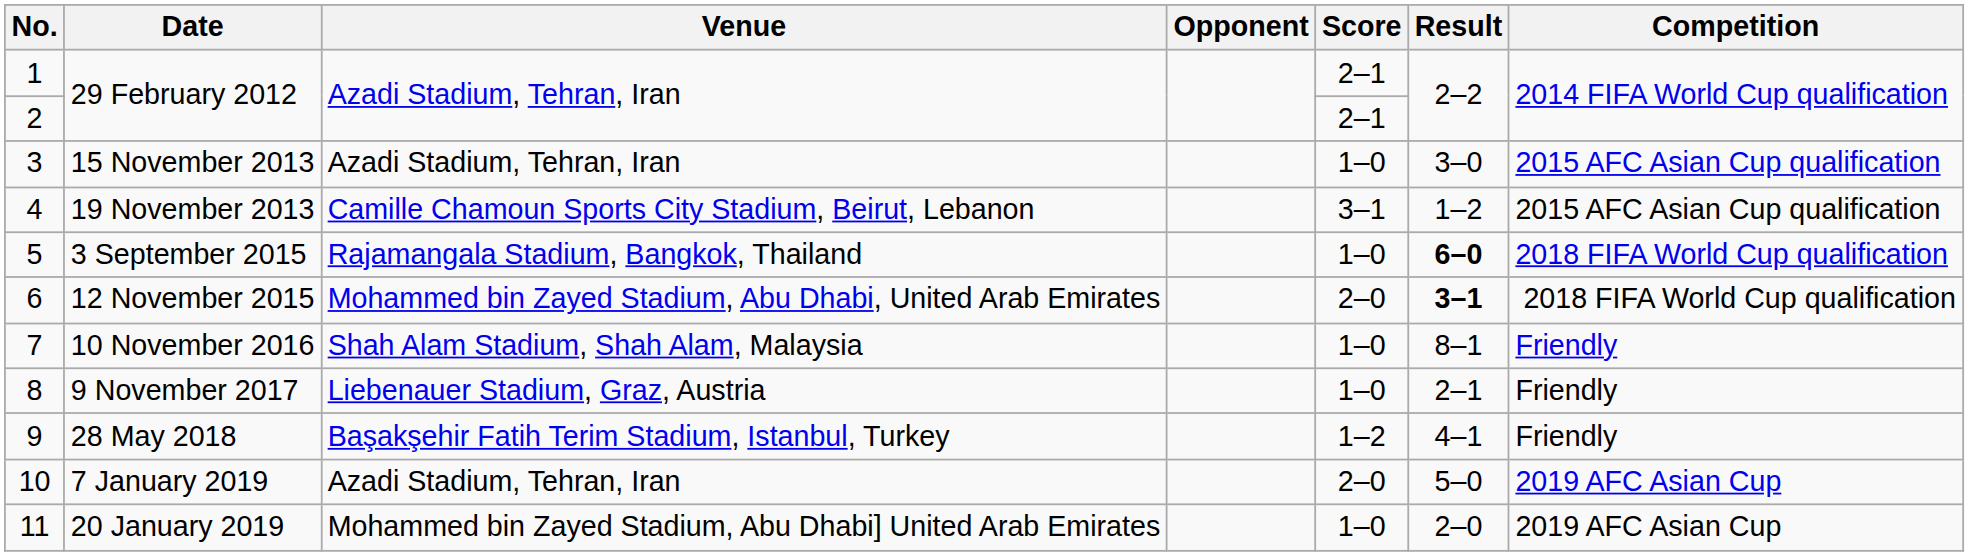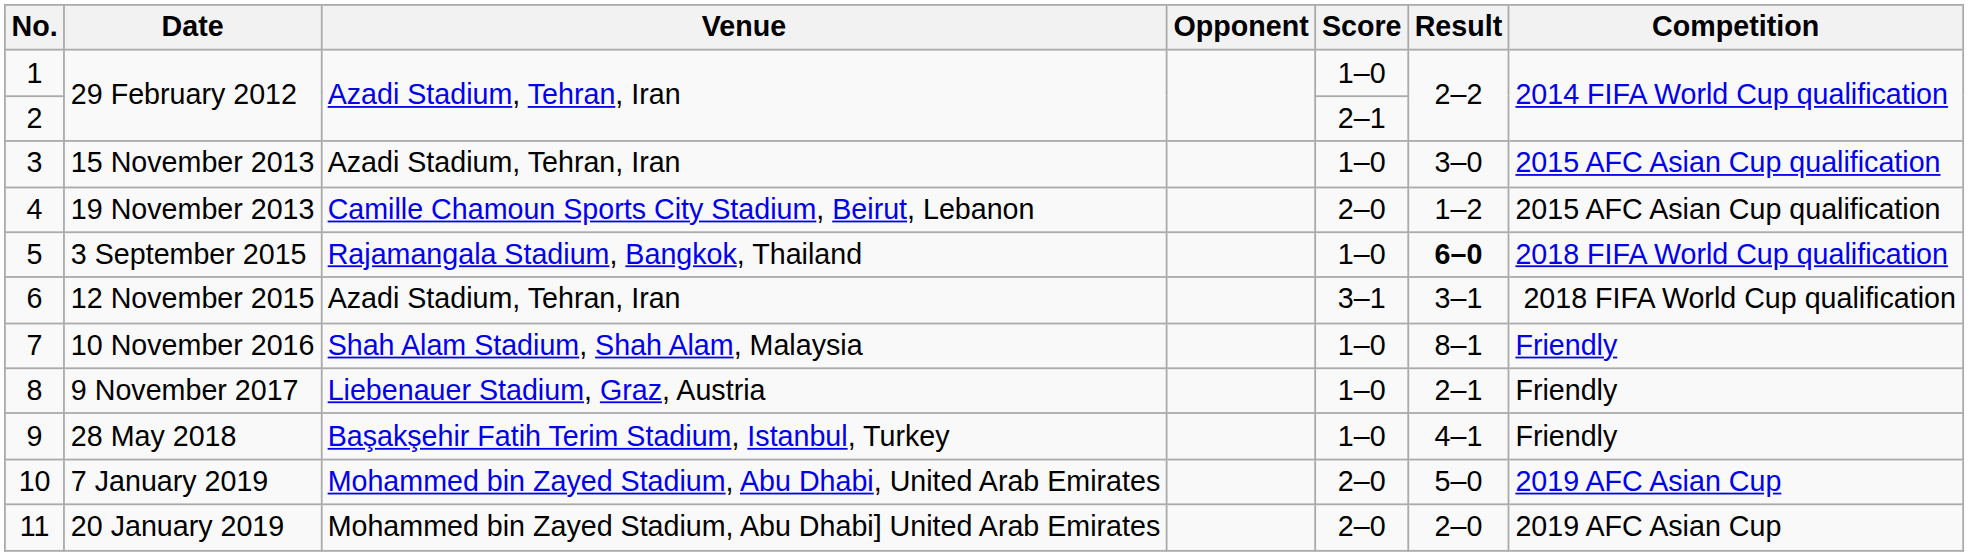 <table class="wikitable sortable">
 <tr>
 <th scope="col">No.</th>
 <th scope="col">Date</th>
 <th scope="col">Venue</th>
 <th scope="col">Opponent</th>
 <th scope="col">Score</th>
 <th scope="col">Result</th>
 <th scope="col">Competition</th>
 </tr>
 <tr>
 <td style="text-align:center">1</td>
 <td rowspan="2">29 February 2012</td>
 <td rowspan="2"><a href='#'>Azadi Stadium</a>, <a href='#'>Tehran</a>, Iran</td>
 <td rowspan="2"></td>
-<td style="text-align:center">2–1</td>
+<td style="text-align:center">1–0</td>
 <td rowspan="2" style="text-align:center">2–2</td>
 <td rowspan="2"><a href='#'>2014 FIFA World Cup qualification</a></td>
 </tr>
 <tr>
 <td style="text-align:center">2</td>
 <td style="text-align:center">2–1</td>
 </tr>
 <tr>
 <td style="text-align:center">3</td>
 <td>15 November 2013</td>
 <td>Azadi Stadium, Tehran, Iran</td>
 <td></td>
 <td style="text-align:center">1–0</td>
 <td style="text-align:center">3–0</td>
 <td><a href='#'>2015 AFC Asian Cup qualification</a></td>
 </tr>
 <tr>
 <td style="text-align:center">4</td>
 <td>19 November 2013</td>
 <td><a href='#'>Camille Chamoun Sports City Stadium</a>, <a href='#'>Beirut</a>, Lebanon</td>
 <td></td>
-<td style="text-align:center">3–1</td>
+<td style="text-align:center">2–0</td>
 <td style="text-align:center">1–2</td>
 <td>2015 AFC Asian Cup qualification</td>
 </tr>
 <tr>
 <td style="text-align:center">5</td>
 <td>3 September 2015</td>
 <td><a href='#'>Rajamangala Stadium</a>, <a href='#'>Bangkok</a>, Thailand</td>
 <td></td>
 <td style="text-align:center">1–0</td>
 <td style="text-align:center"><strong>6–0</strong></td>
 <td><a href='#'>2018 FIFA World Cup qualification</a></td>
 </tr>
 <tr>
 <td style="text-align:center">6</td>
 <td>12 November 2015</td>
-<td><a href='#'>Mohammed bin Zayed Stadium</a>, <a href='#'>Abu Dhabi</a>, United Arab Emirates</td>
+<td>Azadi Stadium, Tehran, Iran</td>
 <td></td>
-<td style="text-align:center">2–0</td>
-<td style="text-align:center"><strong>3–1</strong></td>
+<td style="text-align:center">3–1</td>
+<td style="text-align:center">3–1</td>
 <td> 2018 FIFA World Cup qualification</td>
 </tr>
 <tr>
 <td style="text-align:center">7</td>
 <td>10 November 2016</td>
 <td><a href='#'>Shah Alam Stadium</a>, <a href='#'>Shah Alam</a>, Malaysia</td>
 <td></td>
 <td style="text-align:center">1–0</td>
 <td style="text-align:center">8–1</td>
 <td><a href='#'>Friendly</a></td>
 </tr>
 <tr>
 <td style="text-align:center">8</td>
 <td>9 November 2017</td>
 <td><a href='#'>Liebenauer Stadium</a>, <a href='#'>Graz</a>, Austria</td>
 <td></td>
 <td style="text-align:center">1–0</td>
 <td style="text-align:center">2–1</td>
 <td>Friendly</td>
 </tr>
 <tr>
 <td style="text-align:center">9</td>
 <td>28 May 2018</td>
 <td><a href='#'>Başakşehir Fatih Terim Stadium</a>, <a href='#'>Istanbul</a>, Turkey</td>
 <td></td>
-<td style="text-align:center">1–2</td>
+<td style="text-align:center">1–0</td>
 <td style="text-align:center">4–1</td>
 <td>Friendly</td>
 </tr>
 <tr>
 <td style="text-align:center">10</td>
 <td>7 January 2019</td>
-<td>Azadi Stadium, Tehran, Iran</td>
+<td><a href='#'>Mohammed bin Zayed Stadium</a>, <a href='#'>Abu Dhabi</a>, United Arab Emirates</td>
 <td></td>
 <td style="text-align:center">2–0</td>
 <td style="text-align:center">5–0</td>
 <td><a href='#'>2019 AFC Asian Cup</a></td>
 </tr>
 <tr>
 <td style="text-align:center">11</td>
 <td>20 January 2019</td>
 <td>Mohammed bin Zayed Stadium, Abu Dhabi] United Arab Emirates</td>
 <td></td>
-<td style="text-align:center">1–0</td>
+<td style="text-align:center">2–0</td>
 <td style="text-align:center">2–0</td>
 <td>2019 AFC Asian Cup</td>
 </tr>
 </table>
